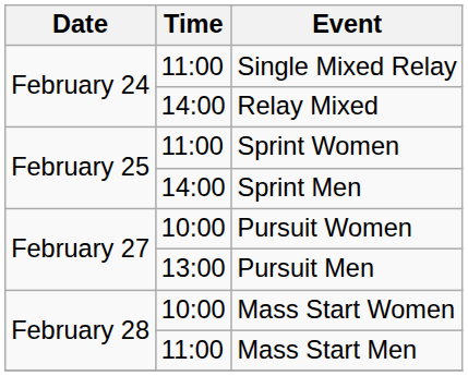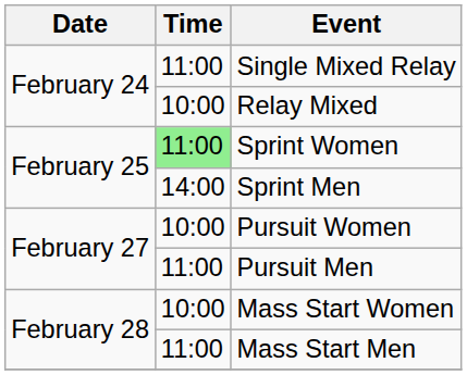 <table class="wikitable">
 <tr>
 <th>Date</th>
 <th>Time</th>
 <th>Event</th>
 </tr>
 <tr>
 <td rowspan=2>February 24</td>
 <td>11:00</td>
 <td>Single Mixed Relay</td>
 </tr>
 <tr>
-<td>14:00</td>
+<td>10:00</td>
 <td>Relay Mixed</td>
 </tr>
 <tr>
 <td rowspan=2>February 25</td>
-<td>11:00</td>
+<td style="background: lightgreen;">11:00</td>
 <td>Sprint Women</td>
 </tr>
 <tr>
 <td>14:00</td>
 <td>Sprint Men</td>
 </tr>
 <tr>
 <td rowspan=2>February 27</td>
 <td>10:00</td>
 <td>Pursuit Women</td>
 </tr>
 <tr>
-<td>13:00</td>
+<td>11:00</td>
 <td>Pursuit Men</td>
 </tr>
 <tr>
 <td rowspan=2>February 28</td>
 <td>10:00</td>
 <td>Mass Start Women</td>
 </tr>
 <tr>
 <td>11:00</td>
 <td>Mass Start Men</td>
 </tr>
 <tr>
 </tr>
 </table>
